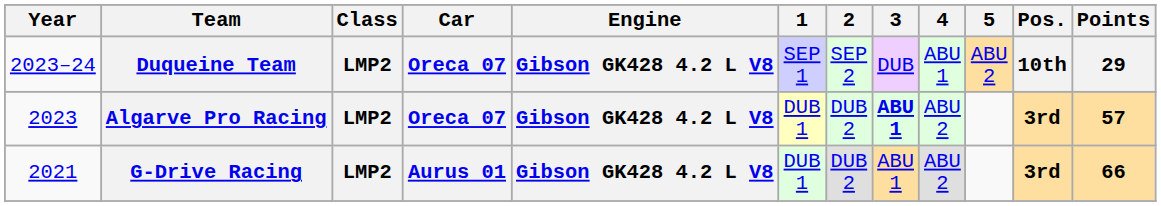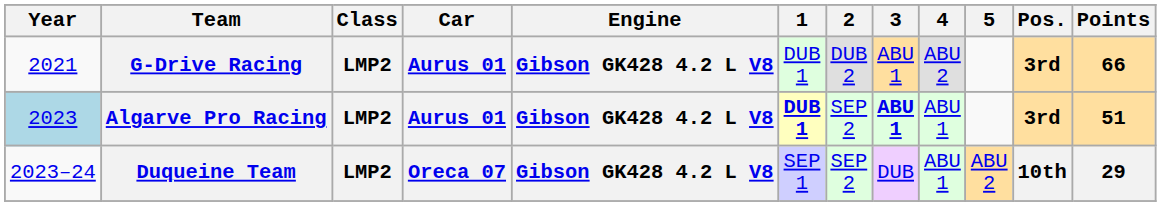 <table class="wikitable" style="text-align:center; font-size:85%">
 <tr>
 <th>Year</th>
 <th>Team</th>
 <th>Class</th>
 <th>Car</th>
 <th>Engine</th>
 <th>1</th>
 <th>2</th>
 <th>3</th>
 <th>4</th>
 <th>5</th>
 <th>Pos.</th>
 <th>Points</th>
 </tr>
 <tr>
+<td><a href='#'>2021</a></td>
+<th><a href='#'>G-Drive Racing</a></th>
+<th>LMP2</th>
+<th><a href='#'>Aurus 01</a></th>
+<th><a href='#'>Gibson</a> GK428 4.2 L <a href='#'>V8</a></th>
+<td style="background:#DFFFDF;"><a href='#'>DUB<br>1</a><br></td>
+<td style="background:#DFDFDF;"><a href='#'>DUB<br>2</a><br></td>
+<td style="background:#FFDF9F;"><a href='#'>ABU<br>1</a><br></td>
+<td style="background:#DFDFDF;"><a href='#'>ABU<br>2</a><br></td>
+<td></td>
+<th style="background:#FFDF9F;">3rd</th>
+<th style="background:#FFDF9F;">66</th>
+</tr>
+<tr>
+<td style="background: lightblue;"><a href='#'>2023</a></td>
+<th><a href='#'>Algarve Pro Racing</a></th>
+<th>LMP2</th>
+<th><a href='#'>Aurus 01</a></th>
+<th><a href='#'>Gibson</a> GK428 4.2 L <a href='#'>V8</a></th>
+<td style="background:#FFFFBF;"><strong><a href='#'>DUB<br>1</a><br></strong></td>
+<td style="background:#DFFFDF;"><a href='#'>SEP<br>2</a><br></td>
+<td style="background:#DFFFDF;"><strong><a href='#'>ABU<br>1</a><br></strong></td>
+<td style="background:#DFFFDF;"><a href='#'>ABU<br>1</a><br></td>
+<td></td>
+<th style="background:#FFDF9F;">3rd</th>
+<th style="background:#FFDF9F;">51</th>
+</tr>
+<tr>
 <td><a href='#'>2023–24</a></td>
 <th><a href='#'>Duqueine Team</a></th>
 <th>LMP2</th>
 <th><a href='#'>Oreca 07</a></th>
 <th><a href='#'>Gibson</a> GK428 4.2 L <a href='#'>V8</a></th>
 <td style="background:#CFCFFF;"><a href='#'>SEP<br>1</a><br></td>
 <td style="background:#DFFFDF;"><a href='#'>SEP<br>2</a><br></td>
 <td style="background:#EFCFFF"><a href='#'>DUB</a><br></td>
 <td style="background:#DFFFDF;"><a href='#'>ABU<br>1</a><br></td>
 <td style="background:#FFDF9F;"><a href='#'>ABU<br>2</a><br></td>
 <th>10th</th>
 <th>29</th>
 </tr>
-<tr>
-<td><a href='#'>2023</a></td>
-<th><a href='#'>Algarve Pro Racing</a></th>
-<th>LMP2</th>
-<th><a href='#'>Oreca 07</a></th>
-<th><a href='#'>Gibson</a> GK428 4.2 L <a href='#'>V8</a></th>
-<td style="background:#FFFFBF;"><a href='#'>DUB<br>1</a><br></td>
-<td style="background:#DFFFDF;"><a href='#'>DUB<br>2</a><br></td>
-<td style="background:#DFFFDF;"><strong><a href='#'>ABU<br>1</a><br></strong></td>
-<td style="background:#DFFFDF;"><a href='#'>ABU<br>2</a><br></td>
-<td></td>
-<th style="background:#FFDF9F;">3rd</th>
-<th style="background:#FFDF9F;">57</th>
-</tr>
-<tr>
-<td><a href='#'>2021</a></td>
-<th><a href='#'>G-Drive Racing</a></th>
-<th>LMP2</th>
-<th><a href='#'>Aurus 01</a></th>
-<th><a href='#'>Gibson</a> GK428 4.2 L <a href='#'>V8</a></th>
-<td style="background:#DFFFDF;"><a href='#'>DUB<br>1</a><br></td>
-<td style="background:#DFDFDF;"><a href='#'>DUB<br>2</a><br></td>
-<td style="background:#FFDF9F;"><a href='#'>ABU<br>1</a><br></td>
-<td style="background:#DFDFDF;"><a href='#'>ABU<br>2</a><br></td>
-<td></td>
-<th style="background:#FFDF9F;">3rd</th>
-<th style="background:#FFDF9F;">66</th>
-</tr>
 </table>
